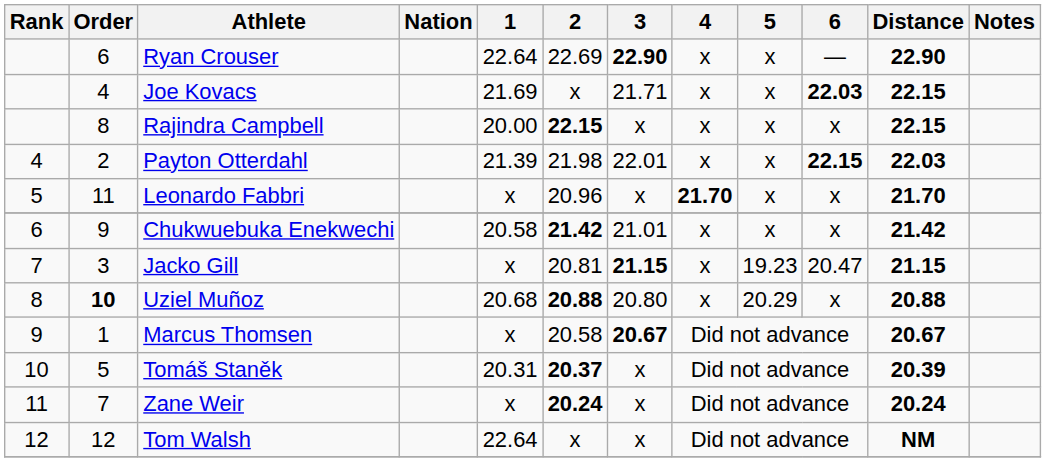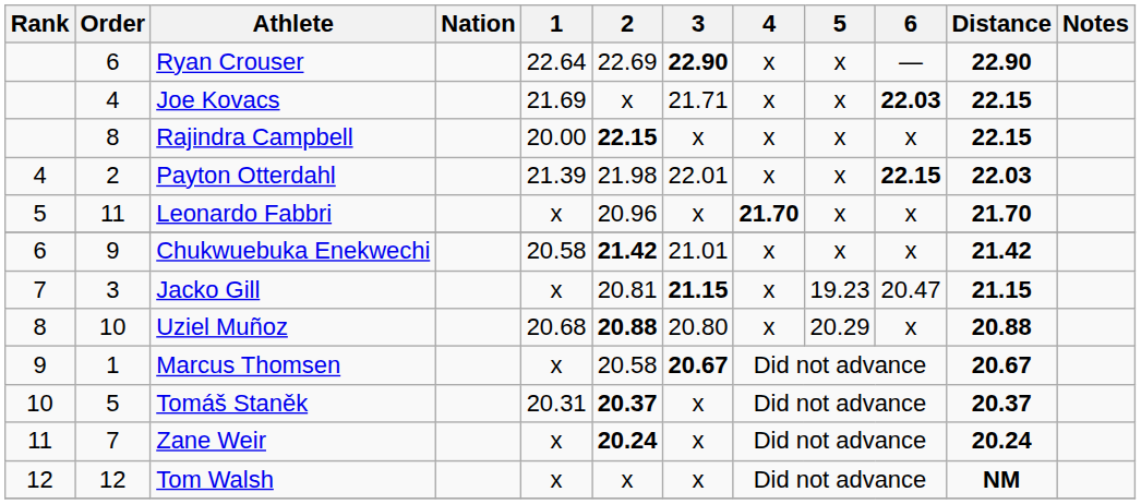 <table class="wikitable sortable" style="text-align:center;">
 <tr>
 <th>Rank</th>
 <th>Order</th>
 <th>Athlete</th>
 <th>Nation</th>
 <th>1</th>
 <th>2</th>
 <th>3</th>
 <th>4</th>
 <th>5</th>
 <th>6</th>
 <th>Distance</th>
 <th>Notes</th>
 </tr>
 <tr>
 <td></td>
 <td>6</td>
 <td align="left"><a href='#'>Ryan Crouser</a></td>
 <td align="left"></td>
 <td>22.64</td>
 <td>22.69</td>
 <td><strong>22.90</strong></td>
 <td>x</td>
 <td>x</td>
 <td>—</td>
 <td><strong>22.90</strong></td>
 <td></td>
 </tr>
 <tr>
 <td></td>
 <td>4</td>
 <td align="left"><a href='#'>Joe Kovacs</a></td>
 <td align="left"></td>
 <td>21.69</td>
 <td>x</td>
 <td>21.71</td>
 <td>x</td>
 <td>x</td>
 <td><strong>22.03</strong></td>
 <td><strong>22.15</strong></td>
 <td></td>
 </tr>
 <tr>
 <td></td>
 <td>8</td>
 <td align="left"><a href='#'>Rajindra Campbell</a></td>
 <td align="left"></td>
 <td>20.00</td>
 <td><strong>22.15</strong></td>
 <td>x</td>
 <td>x</td>
 <td>x</td>
 <td>x</td>
 <td><strong>22.15</strong></td>
 <td></td>
 </tr>
 <tr>
 <td>4</td>
 <td>2</td>
 <td align="left"><a href='#'>Payton Otterdahl</a></td>
 <td align="left"></td>
 <td>21.39</td>
 <td>21.98</td>
 <td>22.01</td>
 <td>x</td>
 <td>x</td>
 <td><strong>22.15</strong></td>
 <td><strong>22.03</strong></td>
 <td></td>
 </tr>
 <tr>
 <td>5</td>
 <td>11</td>
 <td align="left"><a href='#'>Leonardo Fabbri</a></td>
 <td align="left"></td>
 <td>x</td>
 <td>20.96</td>
 <td>x</td>
 <td><strong>21.70</strong></td>
 <td>x</td>
 <td>x</td>
 <td><strong>21.70</strong></td>
 <td></td>
 </tr>
 <tr>
 </tr>
 <tr>
 <td>6</td>
 <td>9</td>
 <td align="left"><a href='#'>Chukwuebuka Enekwechi</a></td>
 <td align="left"></td>
 <td>20.58</td>
 <td><strong>21.42</strong></td>
 <td>21.01</td>
 <td>x</td>
 <td>x</td>
 <td>x</td>
 <td><strong>21.42</strong></td>
 <td></td>
 </tr>
 <tr>
 <td>7</td>
 <td>3</td>
 <td align="left"><a href='#'>Jacko Gill</a></td>
 <td align="left"></td>
 <td>x</td>
 <td>20.81</td>
 <td><strong>21.15</strong></td>
 <td>x</td>
 <td>19.23</td>
 <td>20.47</td>
 <td><strong>21.15</strong></td>
 <td></td>
 </tr>
 <tr>
 <td>8</td>
-<td><strong>10</strong></td>
+<td>10</td>
 <td align="left"><a href='#'>Uziel Muñoz</a></td>
 <td align="left"></td>
 <td>20.68</td>
 <td><strong>20.88</strong></td>
 <td>20.80</td>
 <td>x</td>
 <td>20.29</td>
 <td>x</td>
 <td><strong>20.88</strong></td>
 <td></td>
 </tr>
 <tr>
 <td>9</td>
 <td>1</td>
 <td align="left"><a href='#'>Marcus Thomsen</a></td>
 <td align="left"></td>
 <td>x</td>
 <td>20.58</td>
 <td><strong>20.67</strong></td>
 <td colspan="3">Did not advance</td>
 <td><strong>20.67</strong></td>
 <td></td>
 </tr>
 <tr>
 <td>10</td>
 <td>5</td>
 <td align="left"><a href='#'>Tomáš Staněk</a></td>
 <td align="left"></td>
 <td>20.31</td>
 <td><strong>20.37</strong></td>
 <td>x</td>
 <td colspan="3">Did not advance</td>
-<td><strong>20.39</strong></td>
+<td><strong>20.37</strong></td>
 <td></td>
 </tr>
 <tr>
 <td>11</td>
 <td>7</td>
 <td align="left"><a href='#'>Zane Weir</a></td>
 <td align="left"></td>
 <td>x</td>
 <td><strong>20.24</strong></td>
 <td>x</td>
 <td colspan="3">Did not advance</td>
 <td><strong>20.24</strong></td>
 <td></td>
 </tr>
 <tr>
 <td>12</td>
 <td>12</td>
 <td align="left"><a href='#'>Tom Walsh</a></td>
 <td align="left"></td>
-<td>22.64</td>
+<td>x</td>
 <td>x</td>
 <td>x</td>
 <td colspan="3">Did not advance</td>
 <td><strong>NM</strong></td>
 <td></td>
 </tr>
 <tr>
 </tr>
 </table>
